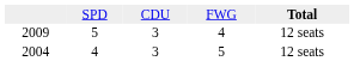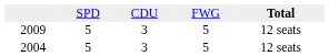 <table border="0" cellpadding="2" cellspacing="0" width="400">
 <tr bgcolor="#eeeeee" align="center">
 <td></td>
 <td><a href='#'>SPD</a></td>
 <td><a href='#'>CDU</a></td>
 <td><a href='#'>FWG</a></td>
 <td><strong>Total</strong></td>
 </tr>
 <tr align="center">
 <td>2009</td>
 <td>5</td>
 <td>3</td>
-<td>4</td>
+<td>5</td>
 <td>12 seats</td>
 </tr>
 <tr align="center">
 <td>2004</td>
-<td>4</td>
+<td>5</td>
 <td>3</td>
 <td>5</td>
 <td>12 seats</td>
 </tr>
 </table>
